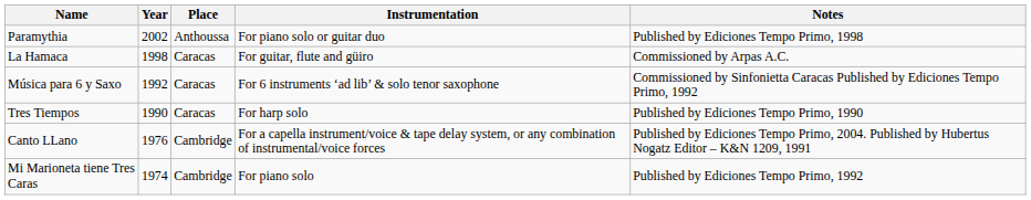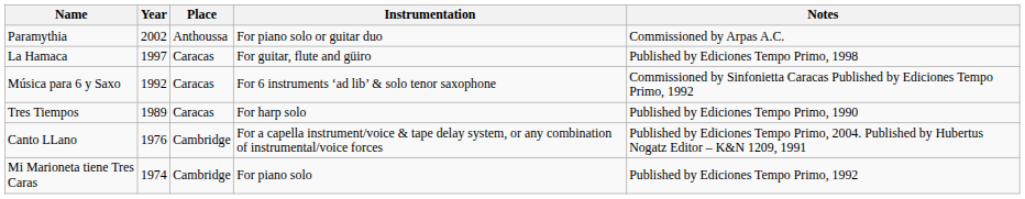 <table class="wikitable sortable">
 <tr>
 <th>Name</th>
 <th>Year</th>
 <th>Place</th>
 <th>Instrumentation</th>
 <th>Notes</th>
 </tr>
 <tr>
 <td>Paramythia</td>
 <td>2002</td>
 <td>Anthoussa</td>
 <td>For piano solo or guitar duo</td>
-<td>Published by Ediciones Tempo Primo, 1998</td>
+<td>Commissioned by Arpas A.C.</td>
 </tr>
 <tr>
 <td>La Hamaca</td>
-<td>1998</td>
+<td>1997</td>
 <td>Caracas</td>
 <td>For guitar, flute and güiro</td>
-<td>Commissioned by Arpas A.C.</td>
+<td>Published by Ediciones Tempo Primo, 1998</td>
 </tr>
 <tr>
 <td>Música para 6 y Saxo</td>
 <td>1992</td>
 <td>Caracas</td>
 <td>For 6 instruments ‘ad lib’ & solo tenor saxophone</td>
 <td>Commissioned by Sinfonietta Caracas Published by Ediciones Tempo Primo, 1992</td>
 </tr>
 <tr>
 <td>Tres Tiempos</td>
-<td>1990</td>
+<td>1989</td>
 <td>Caracas</td>
 <td>For harp solo</td>
 <td>Published by Ediciones Tempo Primo, 1990</td>
 </tr>
 <tr>
 <td>Canto LLano</td>
 <td>1976</td>
 <td>Cambridge</td>
 <td>For a capella instrument/voice & tape delay system, or any combination of instrumental/voice forces</td>
 <td>Published by Ediciones Tempo Primo, 2004. Published by Hubertus Nogatz Editor – K&N 1209, 1991</td>
 </tr>
 <tr>
 <td>Mi Marioneta tiene Tres Caras</td>
 <td>1974</td>
 <td>Cambridge</td>
 <td>For piano solo</td>
 <td>Published by Ediciones Tempo Primo, 1992</td>
 </tr>
 </table>
